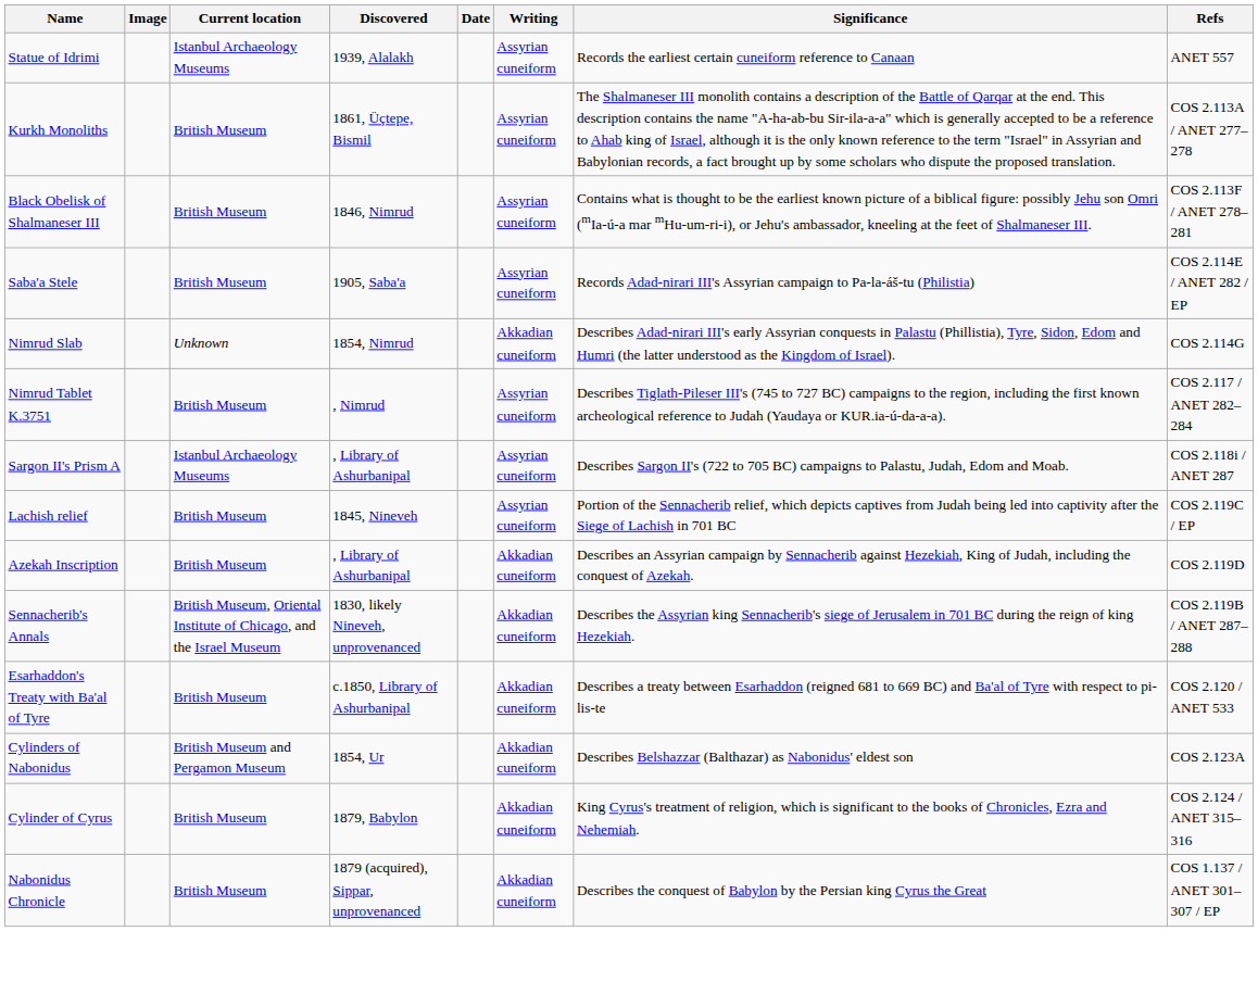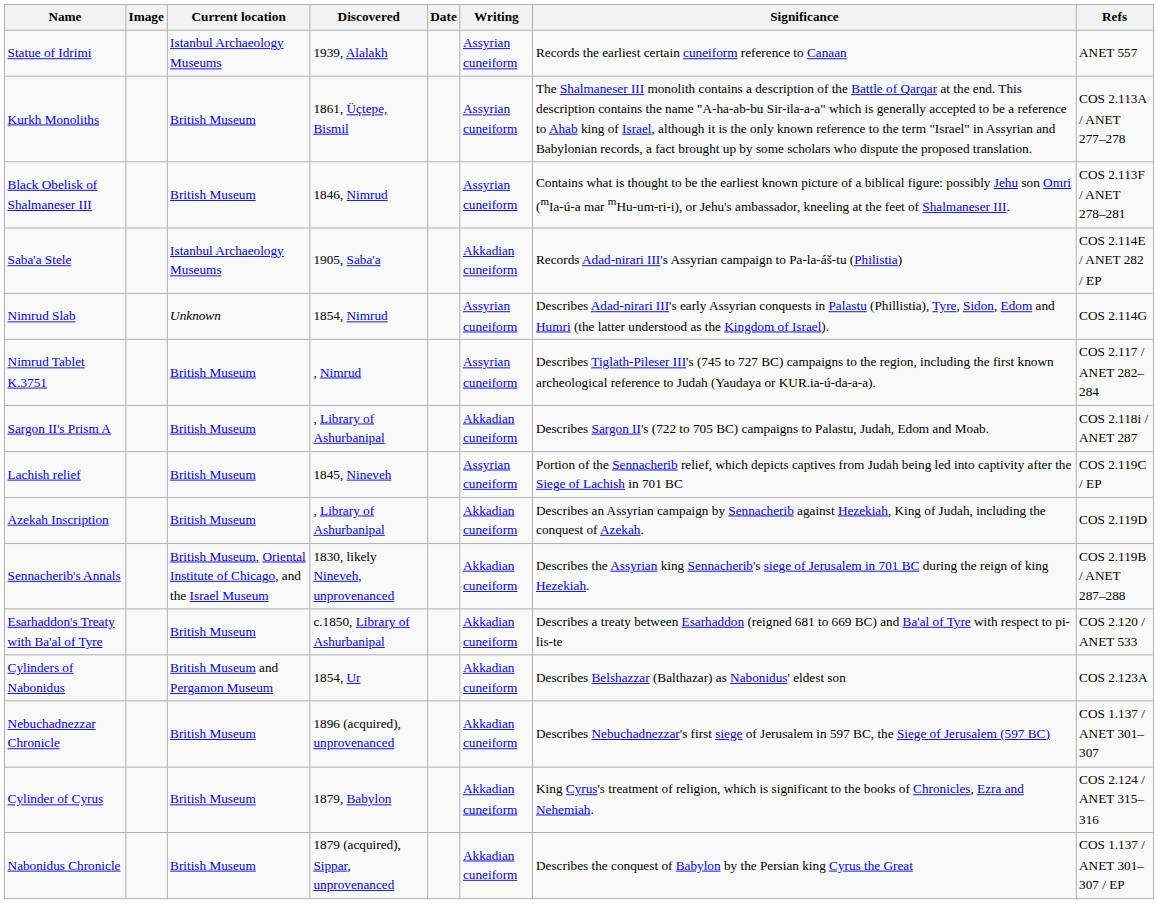 <table class="wikitable sortable" style="font-size:90%; border:0px;text-align:left;line-height:150%;">
 <tr>
 <th>Name</th>
 <th class="unsortable">Image</th>
 <th>Current location</th>
 <th>Discovered</th>
 <th>Date</th>
 <th>Writing</th>
 <th class="unsortable">Significance</th>
 <th class="unsortable">Refs</th>
 </tr>
 <tr>
 <td><a href='#'>Statue of Idrimi</a></td>
 <td></td>
 <td><a href='#'>Istanbul Archaeology Museums</a></td>
 <td>1939, <a href='#'>Alalakh</a></td>
 <td></td>
 <td><a href='#'>Assyrian cuneiform</a></td>
 <td>Records the earliest certain <a href='#'>cuneiform</a> reference to <a href='#'>Canaan</a></td>
 <td>ANET 557</td>
 </tr>
 <tr>
 <td><a href='#'>Kurkh Monoliths</a></td>
 <td></td>
 <td><a href='#'>British Museum</a></td>
 <td>1861, <a href='#'>Üçtepe, Bismil</a></td>
 <td></td>
 <td><a href='#'>Assyrian cuneiform</a></td>
 <td>The <a href='#'>Shalmaneser III</a> monolith contains a description of the <a href='#'>Battle of Qarqar</a> at the end. This description contains the name "A-ha-ab-bu Sir-ila-a-a" which is generally accepted to be a reference to <a href='#'>Ahab</a> king of <a href='#'>Israel</a>, although it is the only known reference to the term "Israel" in Assyrian and Babylonian records, a fact brought up by some scholars who dispute the proposed translation.</td>
 <td>COS 2.113A / ANET 277–278</td>
 </tr>
 <tr>
 <td><a href='#'>Black Obelisk of Shalmaneser III</a></td>
 <td></td>
 <td><a href='#'>British Museum</a></td>
 <td>1846, <a href='#'>Nimrud</a></td>
 <td></td>
 <td><a href='#'>Assyrian cuneiform</a></td>
 <td>Contains what is thought to be the earliest known picture of a biblical figure: possibly <a href='#'>Jehu</a> son <a href='#'>Omri</a> (<sup>m</sup>Ia-ú-a mar <sup>m</sup>Hu-um-ri-i), or Jehu's ambassador, kneeling at the feet of <a href='#'>Shalmaneser III</a>.</td>
 <td>COS 2.113F / ANET 278–281</td>
 </tr>
 <tr>
 <td><a href='#'>Saba'a Stele</a></td>
 <td></td>
-<td><a href='#'>British Museum</a></td>
+<td><a href='#'>Istanbul Archaeology Museums</a></td>
 <td>1905, <a href='#'>Saba'a</a></td>
 <td></td>
-<td><a href='#'>Assyrian cuneiform</a></td>
+<td><a href='#'>Akkadian cuneiform</a></td>
 <td>Records <a href='#'>Adad-nirari III</a>'s Assyrian campaign to Pa-la-áš-tu (<a href='#'>Philistia</a>)</td>
 <td>COS 2.114E / ANET 282 / EP</td>
 </tr>
 <tr>
 <td><a href='#'>Nimrud Slab</a></td>
 <td></td>
 <td><em>Unknown</em></td>
 <td>1854, <a href='#'>Nimrud</a></td>
 <td></td>
-<td><a href='#'>Akkadian cuneiform</a></td>
+<td><a href='#'>Assyrian cuneiform</a></td>
 <td>Describes <a href='#'>Adad-nirari III</a>'s early Assyrian conquests in <a href='#'>Palastu</a> (Phillistia), <a href='#'>Tyre</a>, <a href='#'>Sidon</a>, <a href='#'>Edom</a> and <a href='#'>Humri</a> (the latter understood as the <a href='#'>Kingdom of Israel</a>).</td>
 <td>COS 2.114G</td>
 </tr>
 <tr>
 <td><a href='#'>Nimrud Tablet K.3751</a></td>
 <td></td>
 <td><a href='#'>British Museum</a></td>
 <td>, <a href='#'>Nimrud</a></td>
 <td></td>
 <td><a href='#'>Assyrian cuneiform</a></td>
 <td>Describes <a href='#'>Tiglath-Pileser III</a>'s (745 to 727 BC) campaigns to the region, including the first known archeological reference to Judah (Yaudaya or KUR.ia-ú-da-a-a).</td>
 <td>COS 2.117 / ANET 282–284</td>
 </tr>
 <tr>
 <td><a href='#'>Sargon II's Prism A</a></td>
 <td></td>
-<td><a href='#'>Istanbul Archaeology Museums</a></td>
+<td><a href='#'>British Museum</a></td>
 <td>, <a href='#'>Library of Ashurbanipal</a></td>
 <td></td>
-<td><a href='#'>Assyrian cuneiform</a></td>
+<td><a href='#'>Akkadian cuneiform</a></td>
 <td>Describes <a href='#'>Sargon II</a>'s (722 to 705 BC) campaigns to Palastu, Judah, Edom and Moab.</td>
 <td>COS 2.118i / ANET 287</td>
 </tr>
 <tr>
 <td><a href='#'>Lachish relief</a></td>
 <td></td>
 <td><a href='#'>British Museum</a></td>
 <td>1845, <a href='#'>Nineveh</a></td>
 <td></td>
 <td><a href='#'>Assyrian cuneiform</a></td>
 <td>Portion of the <a href='#'>Sennacherib</a> relief, which depicts captives from Judah being led into captivity after the <a href='#'>Siege of Lachish</a> in 701 BC</td>
 <td>COS 2.119C / EP</td>
 </tr>
 <tr>
 <td><a href='#'>Azekah Inscription</a></td>
 <td></td>
 <td><a href='#'>British Museum</a></td>
 <td>, <a href='#'>Library of Ashurbanipal</a></td>
 <td></td>
 <td><a href='#'>Akkadian cuneiform</a></td>
 <td>Describes an Assyrian campaign by <a href='#'>Sennacherib</a> against <a href='#'>Hezekiah</a>, King of Judah, including the conquest of <a href='#'>Azekah</a>.</td>
 <td>COS 2.119D</td>
 </tr>
 <tr>
 <td><a href='#'>Sennacherib's Annals</a></td>
 <td></td>
 <td><a href='#'>British Museum</a>, <a href='#'>Oriental Institute of Chicago</a>, and the <a href='#'>Israel Museum</a></td>
 <td>1830, likely <a href='#'>Nineveh</a>, <a href='#'>unprovenanced</a></td>
 <td></td>
 <td><a href='#'>Akkadian cuneiform</a></td>
 <td>Describes the <a href='#'>Assyrian</a> king <a href='#'>Sennacherib</a>'s <a href='#'>siege of Jerusalem in 701 BC</a> during the reign of king <a href='#'>Hezekiah</a>.</td>
 <td>COS 2.119B / ANET 287–288</td>
 </tr>
 <tr>
 <td><a href='#'>Esarhaddon's Treaty with Ba'al of Tyre</a></td>
 <td></td>
 <td><a href='#'>British Museum</a></td>
 <td>c.1850, <a href='#'>Library of Ashurbanipal</a></td>
 <td></td>
 <td><a href='#'>Akkadian cuneiform</a></td>
 <td>Describes a treaty between <a href='#'>Esarhaddon</a> (reigned 681 to 669 BC) and <a href='#'>Ba'al of Tyre</a> with respect to pi-lis-te</td>
 <td>COS 2.120 / ANET 533</td>
 </tr>
 <tr>
 <td><a href='#'>Cylinders of Nabonidus</a></td>
 <td></td>
 <td><a href='#'>British Museum</a> and <a href='#'>Pergamon Museum</a></td>
 <td>1854, <a href='#'>Ur</a></td>
 <td></td>
 <td><a href='#'>Akkadian cuneiform</a></td>
 <td>Describes <a href='#'>Belshazzar</a> (Balthazar) as <a href='#'>Nabonidus</a>' eldest son</td>
 <td>COS 2.123A</td>
 </tr>
 <tr>
+<td><a href='#'>Nebuchadnezzar Chronicle</a></td>
+<td></td>
+<td><a href='#'>British Museum</a></td>
+<td>1896 (acquired), <a href='#'>unprovenanced</a></td>
+<td></td>
+<td><a href='#'>Akkadian cuneiform</a></td>
+<td>Describes <a href='#'>Nebuchadnezzar</a>'s first <a href='#'>siege</a> of Jerusalem in 597 BC, the <a href='#'>Siege of Jerusalem (597 BC)</a></td>
+<td>COS 1.137 / ANET 301–307</td>
+</tr>
+<tr>
 <td><a href='#'>Cylinder of Cyrus</a></td>
 <td></td>
 <td><a href='#'>British Museum</a></td>
 <td>1879, <a href='#'>Babylon</a></td>
 <td></td>
 <td><a href='#'>Akkadian cuneiform</a></td>
 <td>King <a href='#'>Cyrus</a>'s treatment of religion, which is significant to the books of <a href='#'>Chronicles</a>, <a href='#'>Ezra and Nehemiah</a>.</td>
 <td>COS 2.124 / ANET 315–316</td>
 </tr>
 <tr>
 <td><a href='#'>Nabonidus Chronicle</a></td>
 <td></td>
 <td><a href='#'>British Museum</a></td>
 <td>1879 (acquired), <a href='#'>Sippar</a>, <a href='#'>unprovenanced</a></td>
 <td></td>
 <td><a href='#'>Akkadian cuneiform</a></td>
 <td>Describes the conquest of <a href='#'>Babylon</a> by the Persian king <a href='#'>Cyrus the Great</a></td>
 <td>COS 1.137 / ANET 301–307 / EP</td>
 </tr>
 <tr>
 </tr>
 </table>
